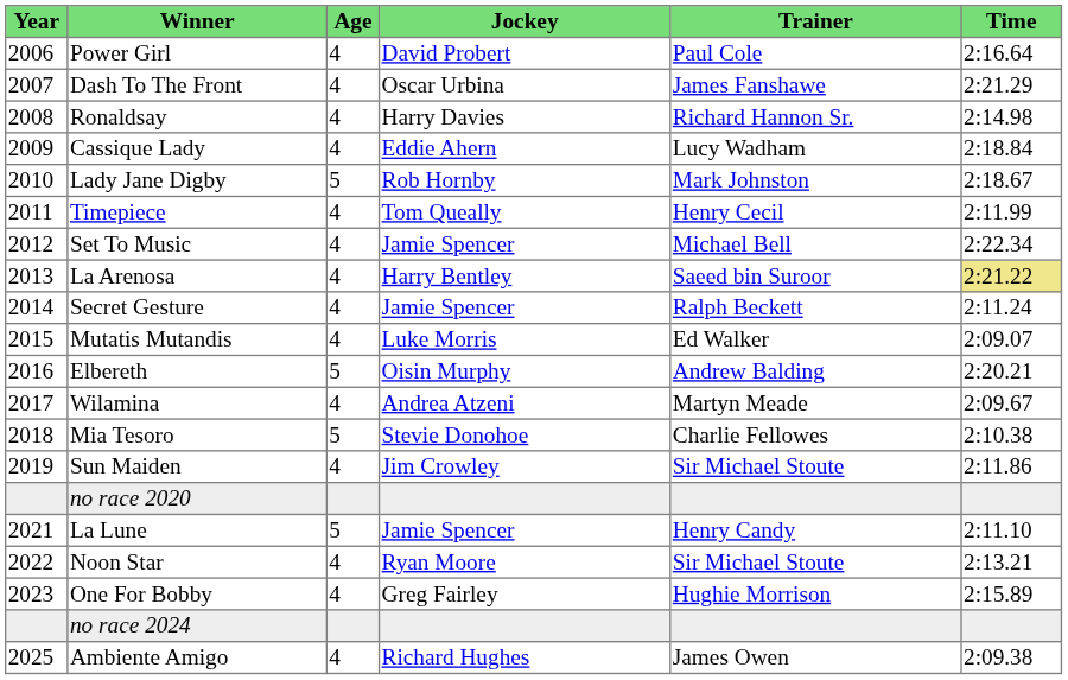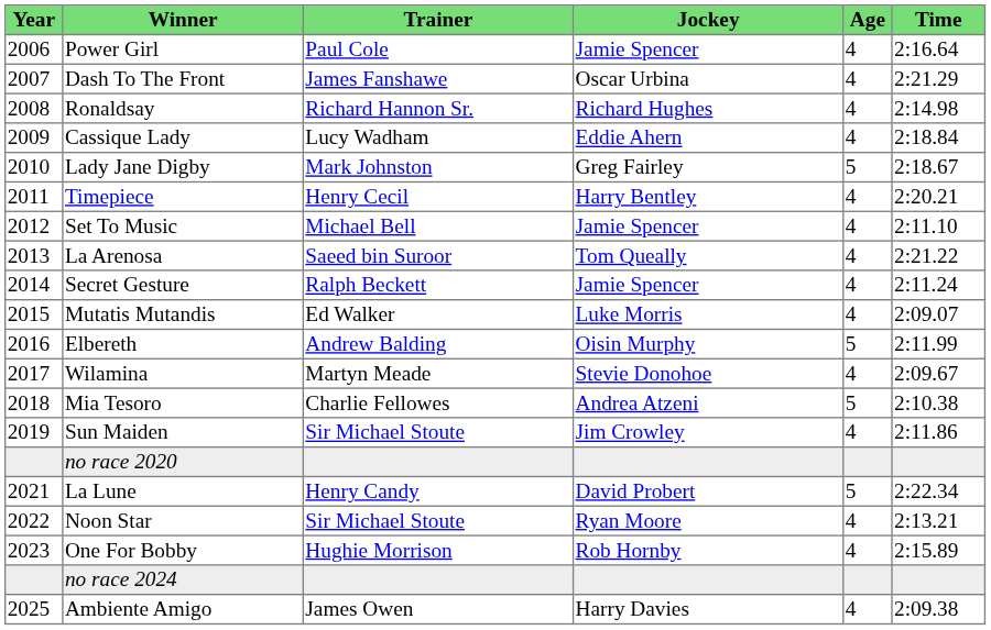 <table class = "sortable" | border="1" style="border-collapse: collapse; font-size:90%">
 <tr bgcolor="#77dd77" align="center">
 <th style="width:36px"><strong>Year</strong></th>
 <th style="width:160px"><strong>Winner</strong></th>
+<th style="width:180px"><strong>Trainer</strong></th>
+<th style="width:180px"><strong>Jockey</strong></th>
 <th style="width:30px"><strong>Age</strong></th>
-<th style="width:180px"><strong>Jockey</strong></th>
-<th style="width:180px"><strong>Trainer</strong></th>
 <th style="width:60px"><strong>Time</strong></th>
 </tr>
 <tr>
 <td>2006</td>
 <td>Power Girl</td>
+<td><a href='#'>Paul Cole</a></td>
+<td><a href='#'>Jamie Spencer</a></td>
 <td>4</td>
-<td><a href='#'>David Probert</a></td>
-<td><a href='#'>Paul Cole</a></td>
 <td>2:16.64</td>
 </tr>
 <tr>
 <td>2007</td>
 <td>Dash To The Front</td>
+<td><a href='#'>James Fanshawe</a></td>
+<td>Oscar Urbina</td>
 <td>4</td>
-<td>Oscar Urbina</td>
-<td><a href='#'>James Fanshawe</a></td>
 <td>2:21.29</td>
 </tr>
 <tr>
 <td>2008</td>
 <td>Ronaldsay</td>
+<td><a href='#'>Richard Hannon Sr.</a></td>
+<td><a href='#'>Richard Hughes</a></td>
 <td>4</td>
-<td>Harry Davies</td>
-<td><a href='#'>Richard Hannon Sr.</a></td>
 <td>2:14.98</td>
 </tr>
 <tr>
 <td>2009</td>
 <td>Cassique Lady</td>
+<td>Lucy Wadham</td>
+<td><a href='#'>Eddie Ahern</a></td>
 <td>4</td>
-<td><a href='#'>Eddie Ahern</a></td>
-<td>Lucy Wadham</td>
 <td>2:18.84</td>
 </tr>
 <tr>
 <td>2010</td>
 <td>Lady Jane Digby</td>
+<td><a href='#'>Mark Johnston</a></td>
+<td>Greg Fairley</td>
 <td>5</td>
-<td><a href='#'>Rob Hornby</a></td>
-<td><a href='#'>Mark Johnston</a></td>
 <td>2:18.67</td>
 </tr>
 <tr>
 <td>2011</td>
 <td><a href='#'>Timepiece</a></td>
+<td><a href='#'>Henry Cecil</a></td>
+<td><a href='#'>Harry Bentley</a></td>
 <td>4</td>
-<td><a href='#'>Tom Queally</a></td>
-<td><a href='#'>Henry Cecil</a></td>
-<td>2:11.99</td>
+<td>2:20.21</td>
 </tr>
 <tr>
 <td>2012</td>
 <td>Set To Music</td>
+<td><a href='#'>Michael Bell</a></td>
+<td><a href='#'>Jamie Spencer</a></td>
 <td>4</td>
-<td><a href='#'>Jamie Spencer</a></td>
-<td><a href='#'>Michael Bell</a></td>
-<td>2:22.34</td>
+<td>2:11.10</td>
 </tr>
 <tr>
 <td>2013</td>
 <td>La Arenosa</td>
+<td><a href='#'>Saeed bin Suroor</a></td>
+<td><a href='#'>Tom Queally</a></td>
 <td>4</td>
-<td><a href='#'>Harry Bentley</a></td>
-<td><a href='#'>Saeed bin Suroor</a></td>
-<td style="background: khaki;">2:21.22</td>
+<td>2:21.22</td>
 </tr>
 <tr>
 <td>2014</td>
 <td>Secret Gesture</td>
+<td><a href='#'>Ralph Beckett</a></td>
+<td><a href='#'>Jamie Spencer</a></td>
 <td>4</td>
-<td><a href='#'>Jamie Spencer</a></td>
-<td><a href='#'>Ralph Beckett</a></td>
 <td>2:11.24</td>
 </tr>
 <tr>
 <td>2015</td>
 <td>Mutatis Mutandis</td>
+<td>Ed Walker</td>
+<td><a href='#'>Luke Morris</a></td>
 <td>4</td>
-<td><a href='#'>Luke Morris</a></td>
-<td>Ed Walker</td>
 <td>2:09.07</td>
 </tr>
 <tr>
 <td>2016</td>
 <td>Elbereth</td>
+<td><a href='#'>Andrew Balding</a></td>
+<td><a href='#'>Oisin Murphy</a></td>
 <td>5</td>
-<td><a href='#'>Oisin Murphy</a></td>
-<td><a href='#'>Andrew Balding</a></td>
-<td>2:20.21</td>
+<td>2:11.99</td>
 </tr>
 <tr>
 <td>2017</td>
 <td>Wilamina</td>
+<td>Martyn Meade</td>
+<td><a href='#'>Stevie Donohoe</a></td>
 <td>4</td>
-<td><a href='#'>Andrea Atzeni</a></td>
-<td>Martyn Meade</td>
 <td>2:09.67</td>
 </tr>
 <tr>
 <td>2018</td>
 <td>Mia Tesoro</td>
+<td>Charlie Fellowes</td>
+<td><a href='#'>Andrea Atzeni</a></td>
 <td>5</td>
-<td><a href='#'>Stevie Donohoe</a></td>
-<td>Charlie Fellowes</td>
 <td>2:10.38</td>
 </tr>
 <tr>
 <td>2019</td>
 <td>Sun Maiden</td>
+<td><a href='#'>Sir Michael Stoute</a></td>
+<td><a href='#'>Jim Crowley</a></td>
 <td>4</td>
-<td><a href='#'>Jim Crowley</a></td>
-<td><a href='#'>Sir Michael Stoute</a></td>
 <td>2:11.86</td>
 </tr>
 <tr bgcolor="#eeeeee">
 <td data-sort-value="2020"></td>
 <td><em>no race 2020</em> </td>
 <td></td>
 <td></td>
 <td></td>
 <td></td>
 </tr>
 <tr>
 <td>2021</td>
 <td>La Lune</td>
+<td><a href='#'>Henry Candy</a></td>
+<td><a href='#'>David Probert</a></td>
 <td>5</td>
-<td><a href='#'>Jamie Spencer</a></td>
-<td><a href='#'>Henry Candy</a></td>
-<td>2:11.10</td>
+<td>2:22.34</td>
 </tr>
 <tr>
 <td>2022</td>
 <td>Noon Star</td>
+<td><a href='#'>Sir Michael Stoute</a></td>
+<td><a href='#'>Ryan Moore</a></td>
 <td>4</td>
-<td><a href='#'>Ryan Moore</a></td>
-<td><a href='#'>Sir Michael Stoute</a></td>
 <td>2:13.21</td>
 </tr>
 <tr>
 <td>2023</td>
 <td>One For Bobby</td>
+<td><a href='#'>Hughie Morrison</a></td>
+<td><a href='#'>Rob Hornby</a></td>
 <td>4</td>
-<td>Greg Fairley</td>
-<td><a href='#'>Hughie Morrison</a></td>
 <td>2:15.89</td>
 </tr>
 <tr bgcolor="#eeeeee">
 <td data-sort-value="2024"></td>
 <td><em>no race 2024</em> </td>
 <td></td>
 <td></td>
 <td></td>
 <td></td>
 </tr>
 <tr>
 <td>2025</td>
 <td>Ambiente Amigo</td>
+<td>James Owen</td>
+<td>Harry Davies</td>
 <td>4</td>
-<td><a href='#'>Richard Hughes</a></td>
-<td>James Owen</td>
 <td>2:09.38</td>
 </tr>
 </table>
